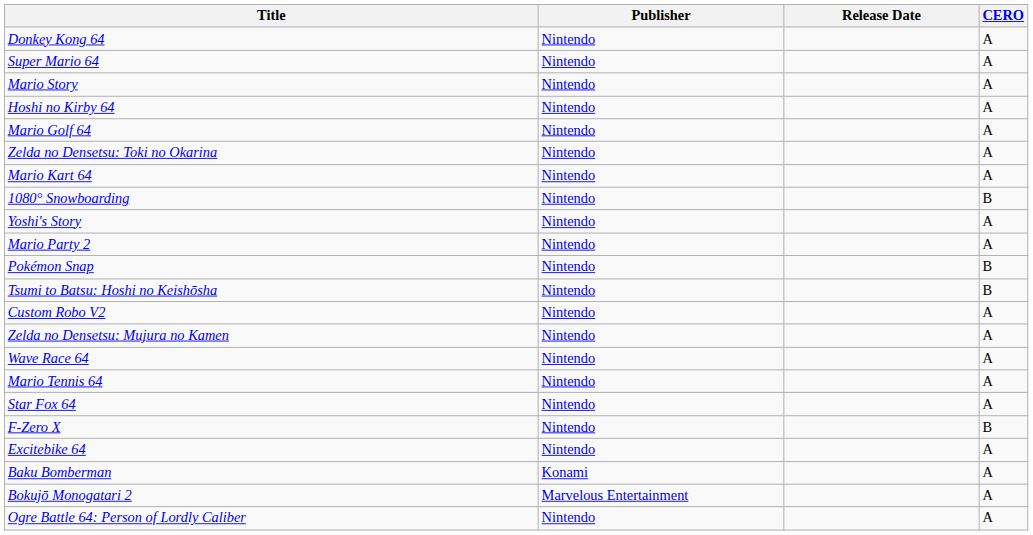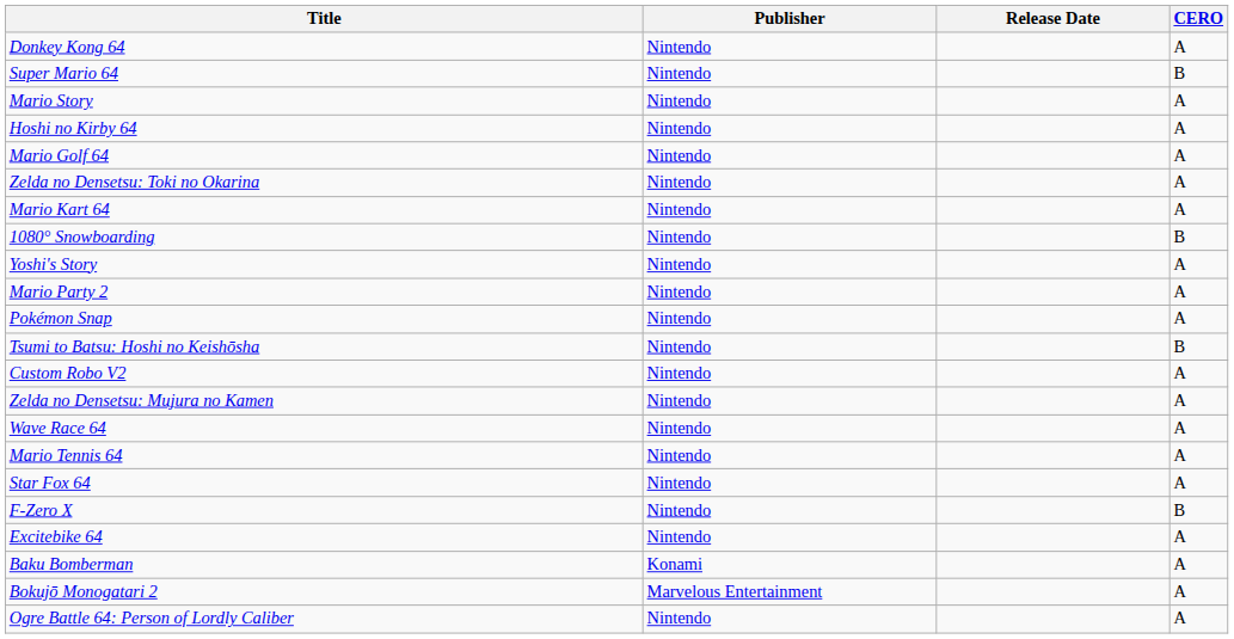 <table class="wikitable sortable" style="width:90%">
 <tr>
 <th width="55%">Title</th>
 <th width="25%">Publisher</th>
 <th width="20%">Release Date</th>
 <th width="10%"><a href='#'>CERO</a></th>
 </tr>
 <tr>
 <td><em><a href='#'>Donkey Kong 64</a></em></td>
 <td><a href='#'>Nintendo</a></td>
 <td></td>
 <td>A</td>
 </tr>
 <tr>
 <td><em><a href='#'>Super Mario 64</a></em></td>
 <td><a href='#'>Nintendo</a></td>
 <td></td>
-<td>A</td>
+<td>B</td>
 </tr>
 <tr>
 <td><em><a href='#'>Mario Story</a></em></td>
 <td><a href='#'>Nintendo</a></td>
 <td></td>
 <td>A</td>
 </tr>
 <tr>
 <td><em><a href='#'>Hoshi no Kirby 64</a></em></td>
 <td><a href='#'>Nintendo</a></td>
 <td></td>
 <td>A</td>
 </tr>
 <tr>
 <td><em><a href='#'>Mario Golf 64</a></em></td>
 <td><a href='#'>Nintendo</a></td>
 <td></td>
 <td>A</td>
 </tr>
 <tr>
 <td><em><a href='#'>Zelda no Densetsu: Toki no Okarina</a></em></td>
 <td><a href='#'>Nintendo</a></td>
 <td></td>
 <td>A</td>
 </tr>
 <tr>
 <td><em><a href='#'>Mario Kart 64</a></em></td>
 <td><a href='#'>Nintendo</a></td>
 <td></td>
 <td>A</td>
 </tr>
 <tr>
 <td><em><a href='#'>1080° Snowboarding</a></em></td>
 <td><a href='#'>Nintendo</a></td>
 <td></td>
 <td>B</td>
 </tr>
 <tr>
 <td><em><a href='#'>Yoshi's Story</a></em></td>
 <td><a href='#'>Nintendo</a></td>
 <td></td>
 <td>A</td>
 </tr>
 <tr>
 <td><em><a href='#'>Mario Party 2</a></em></td>
 <td><a href='#'>Nintendo</a></td>
 <td></td>
 <td>A</td>
 </tr>
 <tr>
 <td><em><a href='#'>Pokémon Snap</a></em></td>
 <td><a href='#'>Nintendo</a></td>
 <td></td>
-<td>B</td>
+<td>A</td>
 </tr>
 <tr>
 <td><em><a href='#'>Tsumi to Batsu: Hoshi no Keishōsha</a></em></td>
 <td><a href='#'>Nintendo</a></td>
 <td></td>
 <td>B</td>
 </tr>
 <tr>
 <td><em><a href='#'>Custom Robo V2</a></em></td>
 <td><a href='#'>Nintendo</a></td>
 <td></td>
 <td>A</td>
 </tr>
 <tr>
 <td><em><a href='#'>Zelda no Densetsu: Mujura no Kamen</a></em></td>
 <td><a href='#'>Nintendo</a></td>
 <td></td>
 <td>A</td>
 </tr>
 <tr>
 <td><em><a href='#'>Wave Race 64</a></em></td>
 <td><a href='#'>Nintendo</a></td>
 <td></td>
 <td>A</td>
 </tr>
 <tr>
 <td><em><a href='#'>Mario Tennis 64</a></em></td>
 <td><a href='#'>Nintendo</a></td>
 <td></td>
 <td>A</td>
 </tr>
 <tr>
 <td><em><a href='#'>Star Fox 64</a></em></td>
 <td><a href='#'>Nintendo</a></td>
 <td></td>
 <td>A</td>
 </tr>
 <tr>
 <td><em><a href='#'>F-Zero X</a></em></td>
 <td><a href='#'>Nintendo</a></td>
 <td></td>
 <td>B</td>
 </tr>
 <tr>
 <td><em><a href='#'>Excitebike 64</a></em></td>
 <td><a href='#'>Nintendo</a></td>
 <td></td>
 <td>A</td>
 </tr>
 <tr>
 <td><em><a href='#'>Baku Bomberman</a></em></td>
 <td><a href='#'>Konami</a></td>
 <td></td>
 <td>A</td>
 </tr>
 <tr>
 <td><em><a href='#'>Bokujō Monogatari 2</a></em></td>
 <td><a href='#'>Marvelous Entertainment</a></td>
 <td></td>
 <td>A</td>
 </tr>
 <tr>
 <td><em><a href='#'>Ogre Battle 64: Person of Lordly Caliber</a></em></td>
 <td><a href='#'>Nintendo</a></td>
 <td></td>
 <td>A</td>
 </tr>
 </table>
